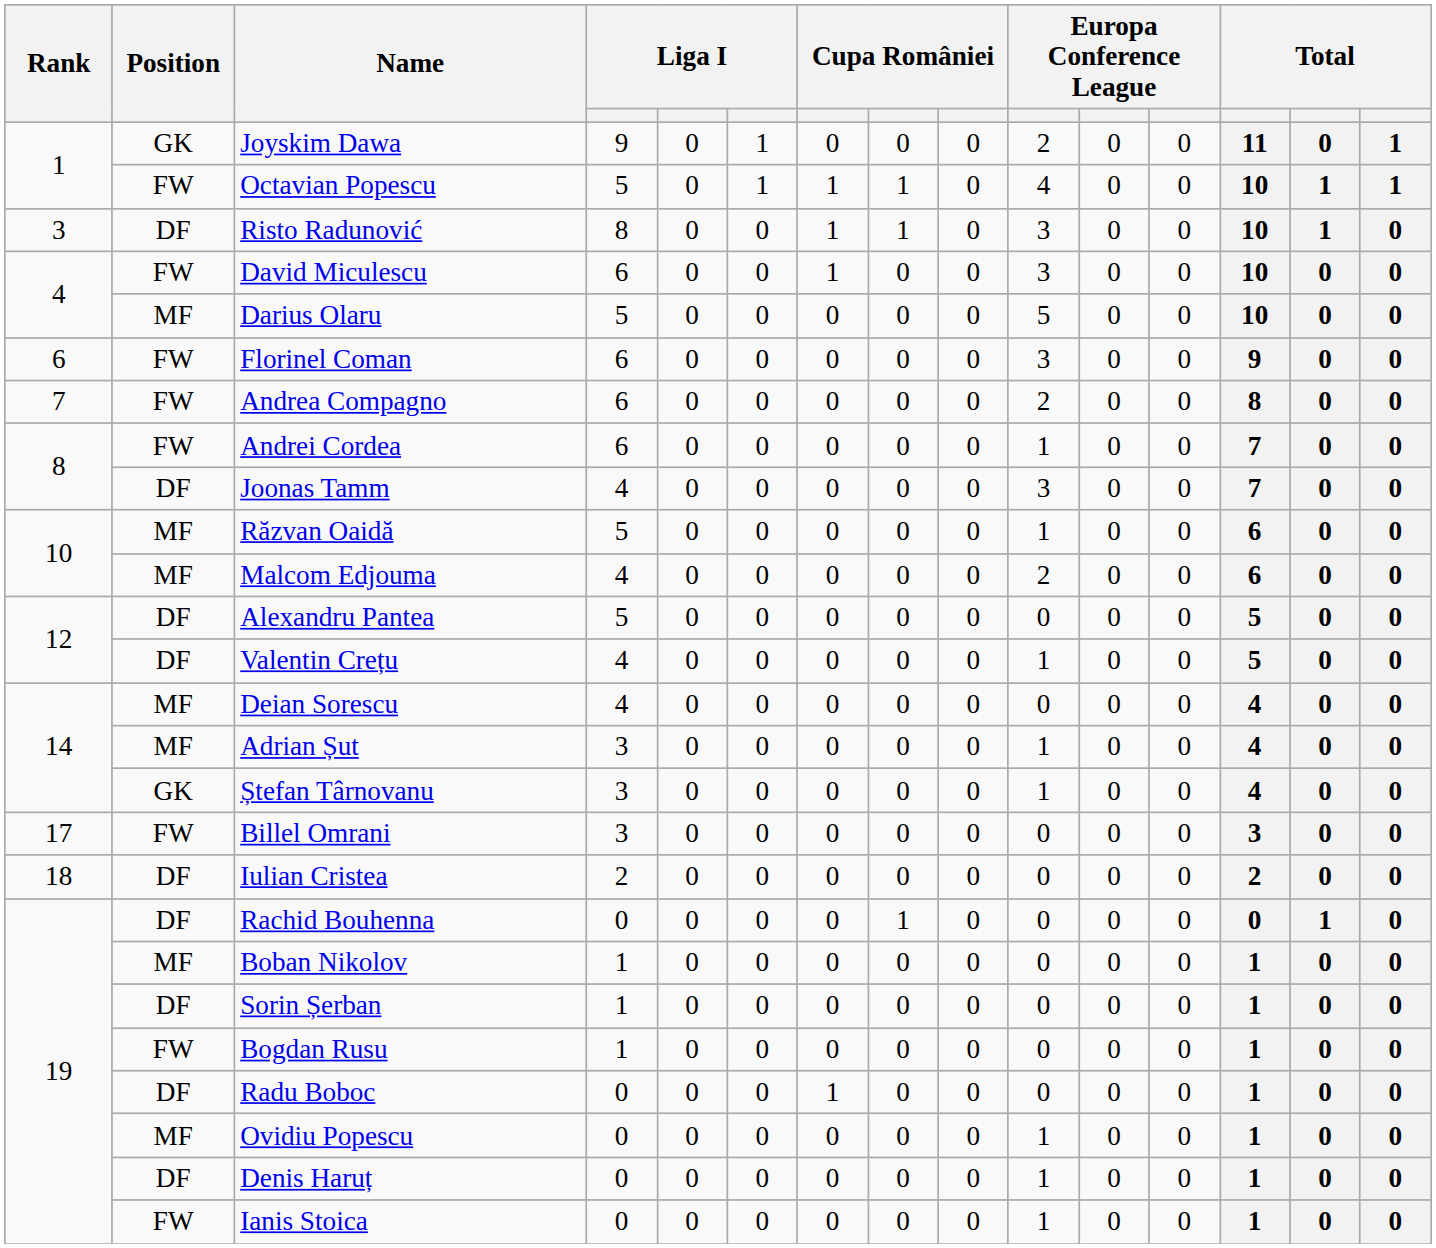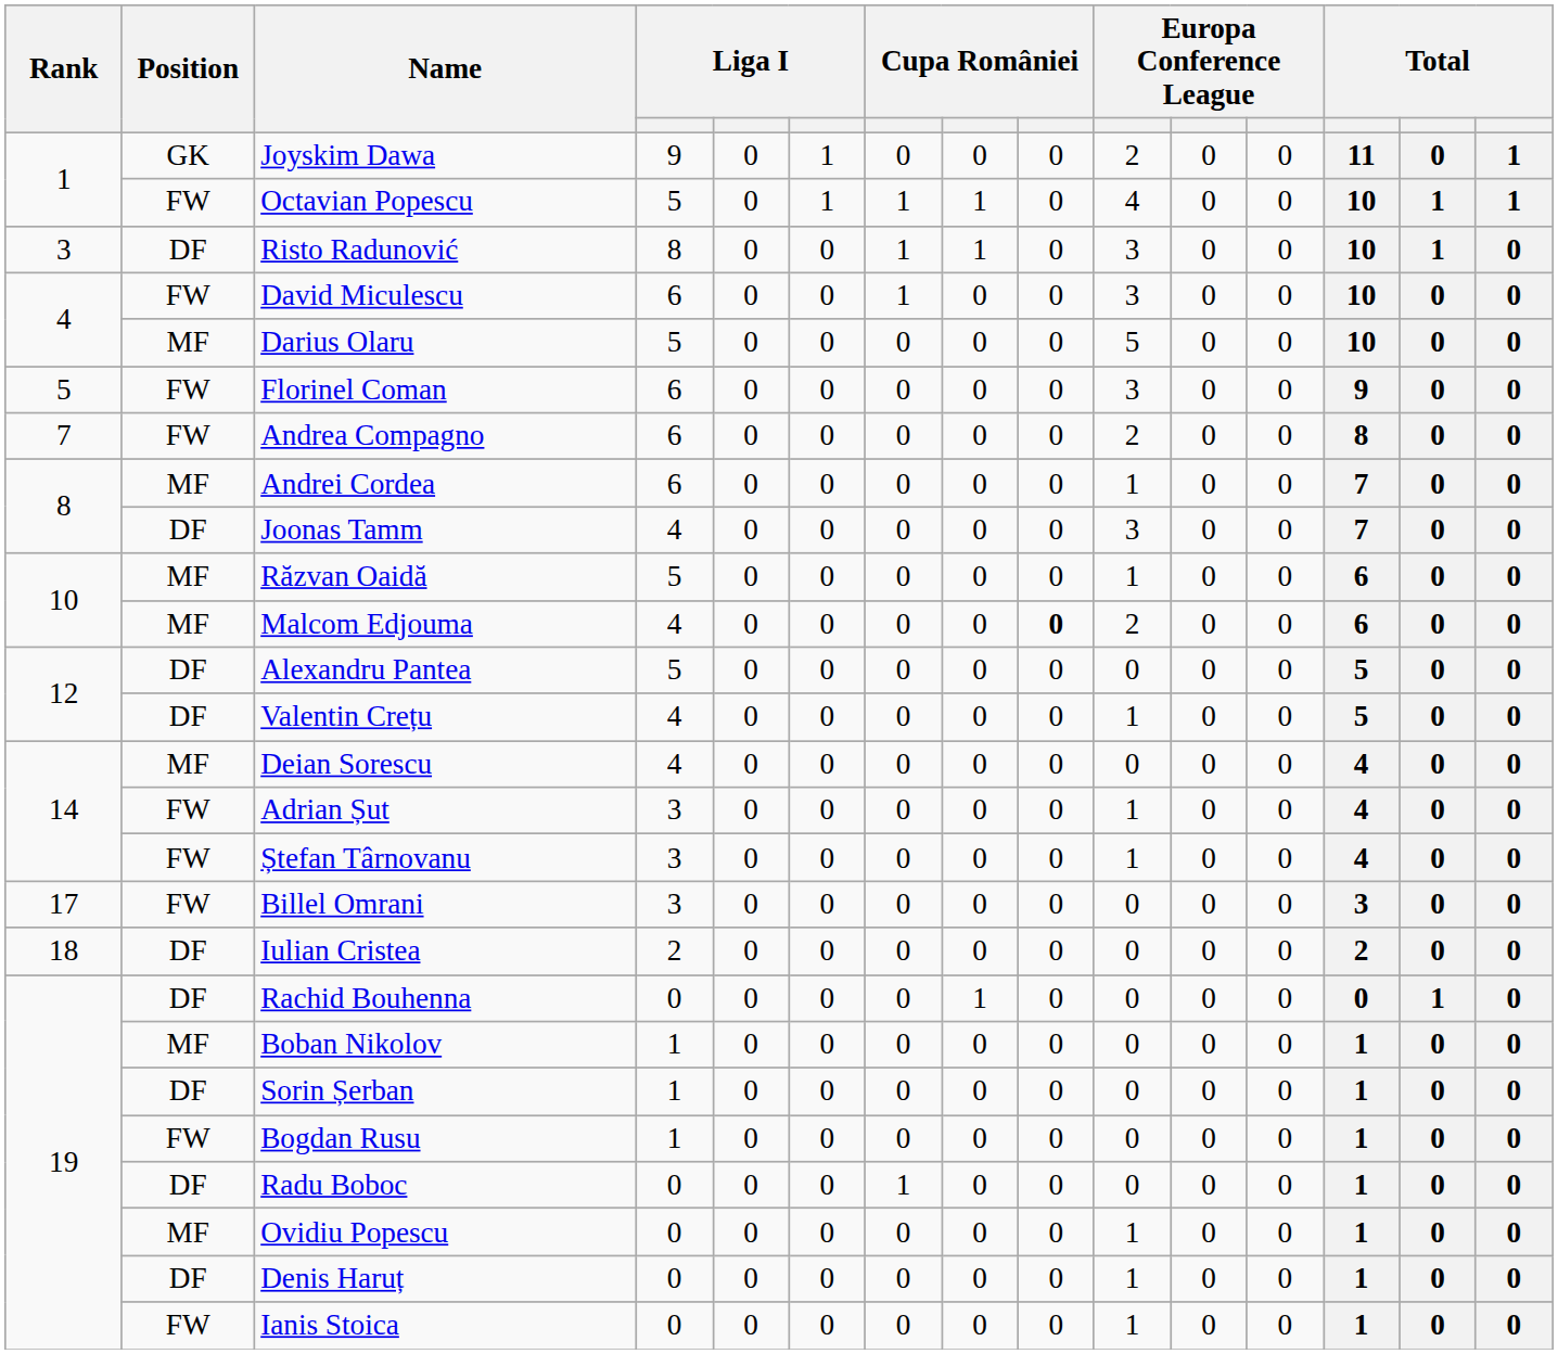 <table class="wikitable" style="text-align:center;">
 <tr>
 <th rowspan="2" style="width:56px;">Rank</th>
 <th rowspan="2" style="width:64px;">Position</th>
 <th rowspan="2" style="width:200px;">Name</th>
 <th colspan="3" style="width:84px;">Liga I</th>
 <th colspan="3" style="width:84px;">Cupa României</th>
 <th colspan="3" style="width:84px;">Europa Conference League</th>
 <th colspan="3" style="width:84px;">Total</th>
 </tr>
 <tr>
 <th style="width:34px;"></th>
 <th style="width:34px;"></th>
 <th style="width:34px;"></th>
 <th style="width:34px;"></th>
 <th style="width:34px;"></th>
 <th style="width:34px;"></th>
 <th style="width:34px;"></th>
 <th style="width:34px;"></th>
 <th style="width:34px;"></th>
 <th style="width:34px;"></th>
 <th style="width:34px;"></th>
 <th style="width:34px;"></th>
 </tr>
 <tr>
 <td rowspan="2">1</td>
 <td>GK</td>
 <td align="left"> <a href='#'>Joyskim Dawa</a></td>
 <td>9</td>
 <td>0</td>
 <td>1</td>
 <td>0</td>
 <td>0</td>
 <td>0</td>
 <td>2</td>
 <td>0</td>
 <td>0</td>
 <th>11</th>
 <th>0</th>
 <th>1</th>
 </tr>
 <tr>
 <td>FW</td>
 <td align="left"> <a href='#'>Octavian Popescu</a></td>
 <td>5</td>
 <td>0</td>
 <td>1</td>
 <td>1</td>
 <td>1</td>
 <td>0</td>
 <td>4</td>
 <td>0</td>
 <td>0</td>
 <th>10</th>
 <th>1</th>
 <th>1</th>
 </tr>
 <tr>
 <td>3</td>
 <td>DF</td>
 <td align="left"> <a href='#'>Risto Radunović</a></td>
 <td>8</td>
 <td>0</td>
 <td>0</td>
 <td>1</td>
 <td>1</td>
 <td>0</td>
 <td>3</td>
 <td>0</td>
 <td>0</td>
 <th>10</th>
 <th>1</th>
 <th>0</th>
 </tr>
 <tr>
 <td rowspan="2">4</td>
 <td>FW</td>
 <td align="left"> <a href='#'>David Miculescu</a></td>
 <td>6</td>
 <td>0</td>
 <td>0</td>
 <td>1</td>
 <td>0</td>
 <td>0</td>
 <td>3</td>
 <td>0</td>
 <td>0</td>
 <th>10</th>
 <th>0</th>
 <th>0</th>
 </tr>
 <tr>
 <td>MF</td>
 <td align="left"> <a href='#'>Darius Olaru</a></td>
 <td>5</td>
 <td>0</td>
 <td>0</td>
 <td>0</td>
 <td>0</td>
 <td>0</td>
 <td>5</td>
 <td>0</td>
 <td>0</td>
 <th>10</th>
 <th>0</th>
 <th>0</th>
 </tr>
 <tr>
-<td>6</td>
+<td>5</td>
 <td>FW</td>
 <td align="left"> <a href='#'>Florinel Coman</a></td>
 <td>6</td>
 <td>0</td>
 <td>0</td>
 <td>0</td>
 <td>0</td>
 <td>0</td>
 <td>3</td>
 <td>0</td>
 <td>0</td>
 <th>9</th>
 <th>0</th>
 <th>0</th>
 </tr>
 <tr>
 <td>7</td>
 <td>FW</td>
 <td align="left"> <a href='#'>Andrea Compagno</a></td>
 <td>6</td>
 <td>0</td>
 <td>0</td>
 <td>0</td>
 <td>0</td>
 <td>0</td>
 <td>2</td>
 <td>0</td>
 <td>0</td>
 <th>8</th>
 <th>0</th>
 <th>0</th>
 </tr>
 <tr>
 <td rowspan="2">8</td>
-<td>FW</td>
+<td>MF</td>
 <td align="left"> <a href='#'>Andrei Cordea</a></td>
 <td>6</td>
 <td>0</td>
 <td>0</td>
 <td>0</td>
 <td>0</td>
 <td>0</td>
 <td>1</td>
 <td>0</td>
 <td>0</td>
 <th>7</th>
 <th>0</th>
 <th>0</th>
 </tr>
 <tr>
 <td>DF</td>
 <td align="left"> <a href='#'>Joonas Tamm</a></td>
 <td>4</td>
 <td>0</td>
 <td>0</td>
 <td>0</td>
 <td>0</td>
 <td>0</td>
 <td>3</td>
 <td>0</td>
 <td>0</td>
 <th>7</th>
 <th>0</th>
 <th>0</th>
 </tr>
 <tr>
 <td rowspan="2">10</td>
 <td>MF</td>
 <td align="left"> <a href='#'>Răzvan Oaidă</a></td>
 <td>5</td>
 <td>0</td>
 <td>0</td>
 <td>0</td>
 <td>0</td>
 <td>0</td>
 <td>1</td>
 <td>0</td>
 <td>0</td>
 <th>6</th>
 <th>0</th>
 <th>0</th>
 </tr>
 <tr>
 <td>MF</td>
 <td align="left"> <a href='#'>Malcom Edjouma</a></td>
 <td>4</td>
 <td>0</td>
 <td>0</td>
 <td>0</td>
 <td>0</td>
-<td>0</td>
+<td><strong>0</strong></td>
 <td>2</td>
 <td>0</td>
 <td>0</td>
 <th>6</th>
 <th>0</th>
 <th>0</th>
 </tr>
 <tr>
 <td rowspan="2">12</td>
 <td>DF</td>
 <td align="left"> <a href='#'>Alexandru Pantea</a></td>
 <td>5</td>
 <td>0</td>
 <td>0</td>
 <td>0</td>
 <td>0</td>
 <td>0</td>
 <td>0</td>
 <td>0</td>
 <td>0</td>
 <th>5</th>
 <th>0</th>
 <th>0</th>
 </tr>
 <tr>
 <td>DF</td>
 <td align="left"> <a href='#'>Valentin Crețu</a></td>
 <td>4</td>
 <td>0</td>
 <td>0</td>
 <td>0</td>
 <td>0</td>
 <td>0</td>
 <td>1</td>
 <td>0</td>
 <td>0</td>
 <th>5</th>
 <th>0</th>
 <th>0</th>
 </tr>
 <tr>
 <td rowspan="3">14</td>
 <td>MF</td>
 <td align="left"> <a href='#'>Deian Sorescu</a></td>
 <td>4</td>
 <td>0</td>
 <td>0</td>
 <td>0</td>
 <td>0</td>
 <td>0</td>
 <td>0</td>
 <td>0</td>
 <td>0</td>
 <th>4</th>
 <th>0</th>
 <th>0</th>
 </tr>
 <tr>
-<td>MF</td>
+<td>FW</td>
 <td align="left"> <a href='#'>Adrian Șut</a></td>
 <td>3</td>
 <td>0</td>
 <td>0</td>
 <td>0</td>
 <td>0</td>
 <td>0</td>
 <td>1</td>
 <td>0</td>
 <td>0</td>
 <th>4</th>
 <th>0</th>
 <th>0</th>
 </tr>
 <tr>
-<td>GK</td>
+<td>FW</td>
 <td align="left"> <a href='#'>Ștefan Târnovanu</a></td>
 <td>3</td>
 <td>0</td>
 <td>0</td>
 <td>0</td>
 <td>0</td>
 <td>0</td>
 <td>1</td>
 <td>0</td>
 <td>0</td>
 <th>4</th>
 <th>0</th>
 <th>0</th>
 </tr>
 <tr>
 <td>17</td>
 <td>FW</td>
 <td align="left"> <a href='#'>Billel Omrani</a></td>
 <td>3</td>
 <td>0</td>
 <td>0</td>
 <td>0</td>
 <td>0</td>
 <td>0</td>
 <td>0</td>
 <td>0</td>
 <td>0</td>
 <th>3</th>
 <th>0</th>
 <th>0</th>
 </tr>
 <tr>
 <td>18</td>
 <td>DF</td>
 <td align="left"> <a href='#'>Iulian Cristea</a></td>
 <td>2</td>
 <td>0</td>
 <td>0</td>
 <td>0</td>
 <td>0</td>
 <td>0</td>
 <td>0</td>
 <td>0</td>
 <td>0</td>
 <th>2</th>
 <th>0</th>
 <th>0</th>
 </tr>
 <tr>
 <td rowspan="8">19</td>
 <td>DF</td>
 <td align="left"> <a href='#'>Rachid Bouhenna</a></td>
 <td>0</td>
 <td>0</td>
 <td>0</td>
 <td>0</td>
 <td>1</td>
 <td>0</td>
 <td>0</td>
 <td>0</td>
 <td>0</td>
 <th>0</th>
 <th>1</th>
 <th>0</th>
 </tr>
 <tr>
 <td>MF</td>
 <td align="left"> <a href='#'>Boban Nikolov</a></td>
 <td>1</td>
 <td>0</td>
 <td>0</td>
 <td>0</td>
 <td>0</td>
 <td>0</td>
 <td>0</td>
 <td>0</td>
 <td>0</td>
 <th>1</th>
 <th>0</th>
 <th>0</th>
 </tr>
 <tr>
 <td>DF</td>
 <td align="left"> <a href='#'>Sorin Șerban</a></td>
 <td>1</td>
 <td>0</td>
 <td>0</td>
 <td>0</td>
 <td>0</td>
 <td>0</td>
 <td>0</td>
 <td>0</td>
 <td>0</td>
 <th>1</th>
 <th>0</th>
 <th>0</th>
 </tr>
 <tr>
 <td>FW</td>
 <td align="left"> <a href='#'>Bogdan Rusu</a></td>
 <td>1</td>
 <td>0</td>
 <td>0</td>
 <td>0</td>
 <td>0</td>
 <td>0</td>
 <td>0</td>
 <td>0</td>
 <td>0</td>
 <th>1</th>
 <th>0</th>
 <th>0</th>
 </tr>
 <tr>
 <td>DF</td>
 <td align="left"> <a href='#'>Radu Boboc</a></td>
 <td>0</td>
 <td>0</td>
 <td>0</td>
 <td>1</td>
 <td>0</td>
 <td>0</td>
 <td>0</td>
 <td>0</td>
 <td>0</td>
 <th>1</th>
 <th>0</th>
 <th>0</th>
 </tr>
 <tr>
 <td>MF</td>
 <td align="left"> <a href='#'>Ovidiu Popescu</a></td>
 <td>0</td>
 <td>0</td>
 <td>0</td>
 <td>0</td>
 <td>0</td>
 <td>0</td>
 <td>1</td>
 <td>0</td>
 <td>0</td>
 <th>1</th>
 <th>0</th>
 <th>0</th>
 </tr>
 <tr>
 <td>DF</td>
 <td align="left"> <a href='#'>Denis Haruț</a></td>
 <td>0</td>
 <td>0</td>
 <td>0</td>
 <td>0</td>
 <td>0</td>
 <td>0</td>
 <td>1</td>
 <td>0</td>
 <td>0</td>
 <th>1</th>
 <th>0</th>
 <th>0</th>
 </tr>
 <tr>
 <td>FW</td>
 <td align="left"> <a href='#'>Ianis Stoica</a></td>
 <td>0</td>
 <td>0</td>
 <td>0</td>
 <td>0</td>
 <td>0</td>
 <td>0</td>
 <td>1</td>
 <td>0</td>
 <td>0</td>
 <th>1</th>
 <th>0</th>
 <th>0</th>
 </tr>
 </table>
